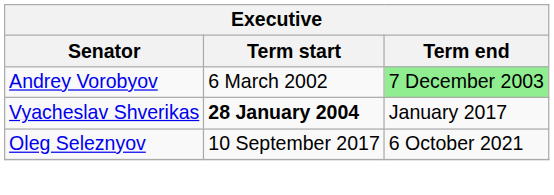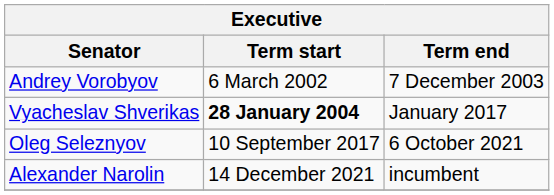 <table class="wikitable sortable">
 <tr>
 <th colspan=3>Executive</th>
 </tr>
 <tr>
 <th>Senator</th>
 <th>Term start</th>
 <th>Term end</th>
 </tr>
 <tr>
 <td><a href='#'>Andrey Vorobyov</a></td>
 <td>6 March 2002</td>
-<td style="background: lightgreen;">7 December 2003</td>
+<td>7 December 2003</td>
 </tr>
 <tr>
 <td><a href='#'>Vyacheslav Shverikas</a></td>
 <td><strong>28 January 2004</strong></td>
 <td>January 2017</td>
 </tr>
 <tr>
 <td><a href='#'>Oleg Seleznyov</a></td>
 <td>10 September 2017</td>
 <td>6 October 2021</td>
 </tr>
 <tr>
+<td><a href='#'>Alexander Narolin</a></td>
+<td>14 December 2021</td>
+<td>incumbent</td>
+</tr>
+<tr>
 </tr>
 </table>
